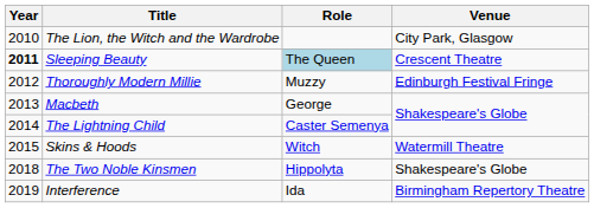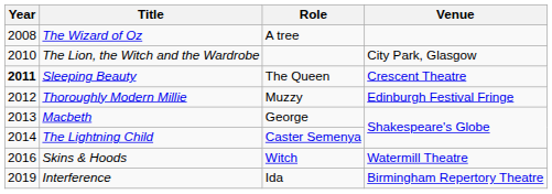 <table class="wikitable plainrowheaders sortable">
 <tr>
 <th scope="col">Year</th>
 <th scope="col">Title</th>
 <th scope="col">Role</th>
 <th scope="col">Venue</th>
+</tr>
+<tr>
+<td>2008</td>
+<td><em><a href='#'>The Wizard of Oz</a></em></td>
+<td>A tree</td>
+<td></td>
 </tr>
 <tr>
 <td>2010</td>
 <td><em>The Lion, the Witch and the Wardrobe</em></td>
 <td></td>
 <td>City Park, Glasgow </td>
 </tr>
 <tr>
 <td><strong>2011</strong></td>
 <td><em><a href='#'>Sleeping Beauty</a></em></td>
-<td style="background: lightblue;">The Queen</td>
+<td>The Queen</td>
 <td><a href='#'>Crescent Theatre</a></td>
 </tr>
 <tr>
 <td>2012</td>
 <td><em><a href='#'>Thoroughly Modern Millie</a></em></td>
 <td>Muzzy</td>
 <td><a href='#'>Edinburgh Festival Fringe</a></td>
 </tr>
 <tr>
 <td>2013</td>
 <td><em><a href='#'>Macbeth</a></em></td>
 <td>George</td>
 <td rowspan="2"><a href='#'>Shakespeare's Globe</a></td>
 </tr>
 <tr>
 <td>2014</td>
 <td><em><a href='#'>The Lightning Child</a></em> </td>
 <td><a href='#'>Caster Semenya</a></td>
 </tr>
 <tr>
-<td>2015</td>
+<td>2016</td>
 <td><em>Skins & Hoods</em></td>
 <td><a href='#'>Witch</a></td>
 <td><a href='#'>Watermill Theatre</a></td>
-</tr>
-<tr>
-<td>2018</td>
-<td><em><a href='#'>The Two Noble Kinsmen</a></em></td>
-<td><a href='#'>Hippolyta</a></td>
-<td>Shakespeare's Globe</td>
 </tr>
 <tr>
 <td>2019</td>
 <td><em>Interference</em></td>
 <td>Ida</td>
 <td><a href='#'>Birmingham Repertory Theatre</a></td>
 </tr>
 </table>
